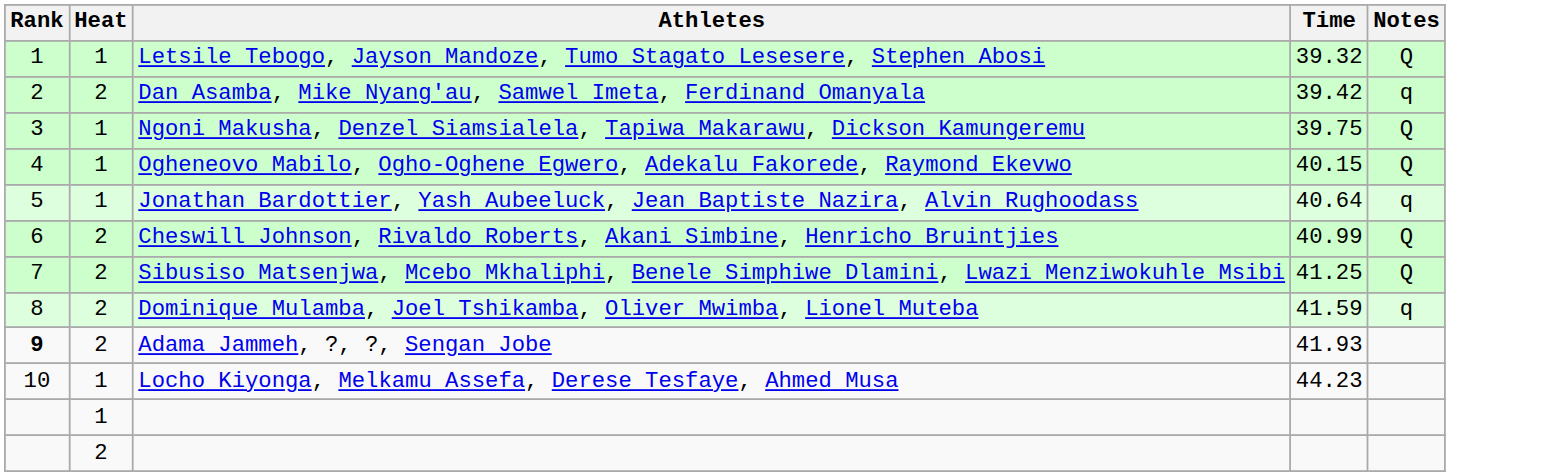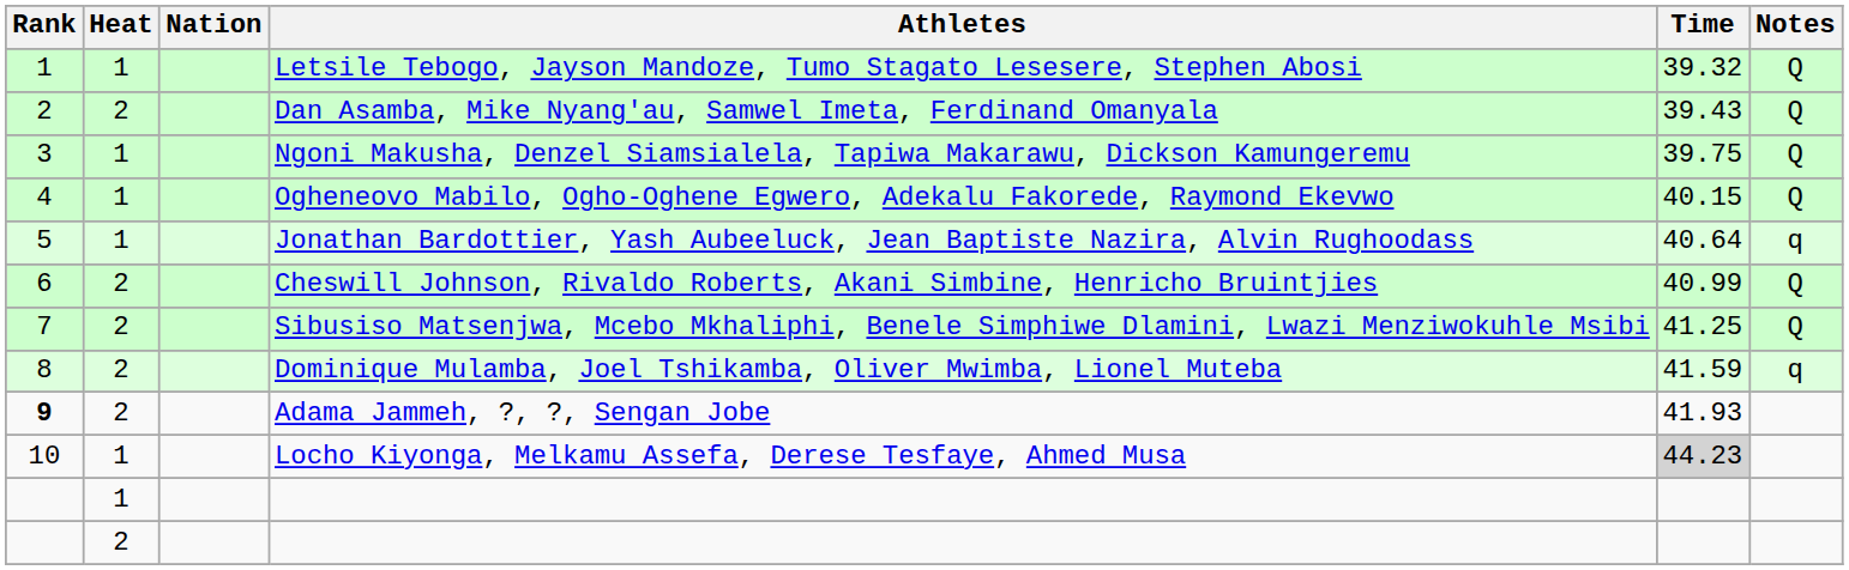 <table class="wikitable sortable" style="text-align:center;font-size:95%">
 <tr>
 <th>Rank</th>
 <th>Heat</th>
+<th>Nation</th>
 <th>Athletes</th>
 <th>Time</th>
 <th>Notes</th>
 </tr>
 <tr bgcolor=ccffcc>
 <td>1</td>
 <td>1</td>
+<td align=left></td>
 <td align=left><a href='#'>Letsile Tebogo</a>, <a href='#'>Jayson Mandoze</a>, <a href='#'>Tumo Stagato Lesesere</a>, <a href='#'>Stephen Abosi</a></td>
 <td>39.32</td>
 <td>Q</td>
 </tr>
 <tr bgcolor=ccffcc>
 <td>2</td>
 <td>2</td>
+<td align=left></td>
 <td align=left><a href='#'>Dan Asamba</a>, <a href='#'>Mike Nyang'au</a>, <a href='#'>Samwel Imeta</a>, <a href='#'>Ferdinand Omanyala</a></td>
-<td>39.42</td>
-<td>q</td>
+<td>39.43</td>
+<td>Q</td>
 </tr>
 <tr bgcolor=ccffcc>
 <td>3</td>
 <td>1</td>
+<td align=left></td>
 <td align=left><a href='#'>Ngoni Makusha</a>, <a href='#'>Denzel Siamsialela</a>, <a href='#'>Tapiwa Makarawu</a>, <a href='#'>Dickson Kamungeremu</a></td>
 <td>39.75</td>
 <td>Q</td>
 </tr>
 <tr bgcolor=ccffcc>
 <td>4</td>
 <td>1</td>
+<td align=left></td>
 <td align=left><a href='#'>Ogheneovo Mabilo</a>, <a href='#'>Ogho-Oghene Egwero</a>, <a href='#'>Adekalu Fakorede</a>, <a href='#'>Raymond Ekevwo</a></td>
 <td>40.15</td>
 <td>Q</td>
 </tr>
 <tr bgcolor=ddffdd>
 <td>5</td>
 <td>1</td>
+<td align=left></td>
 <td align=left><a href='#'>Jonathan Bardottier</a>, <a href='#'>Yash Aubeeluck</a>, <a href='#'>Jean Baptiste Nazira</a>, <a href='#'>Alvin Rughoodass</a></td>
 <td>40.64</td>
 <td>q</td>
 </tr>
 <tr bgcolor=ccffcc>
 <td>6</td>
 <td>2</td>
+<td align=left></td>
 <td align=left><a href='#'>Cheswill Johnson</a>, <a href='#'>Rivaldo Roberts</a>, <a href='#'>Akani Simbine</a>, <a href='#'>Henricho Bruintjies</a></td>
 <td>40.99</td>
 <td>Q</td>
 </tr>
 <tr bgcolor=ccffcc>
 <td>7</td>
 <td>2</td>
+<td align=left></td>
 <td align=left><a href='#'>Sibusiso Matsenjwa</a>, <a href='#'>Mcebo Mkhaliphi</a>, <a href='#'>Benele Simphiwe Dlamini</a>, <a href='#'>Lwazi Menziwokuhle Msibi</a></td>
 <td>41.25</td>
 <td>Q</td>
 </tr>
 <tr bgcolor=ddffdd>
 <td>8</td>
 <td>2</td>
+<td align=left></td>
 <td align=left><a href='#'>Dominique Mulamba</a>, <a href='#'>Joel Tshikamba</a>, <a href='#'>Oliver Mwimba</a>, <a href='#'>Lionel Muteba</a></td>
 <td>41.59</td>
 <td>q</td>
 </tr>
 <tr>
 <td><strong>9</strong></td>
 <td>2</td>
+<td align=left></td>
 <td align=left><a href='#'>Adama Jammeh</a>, ?, ?, <a href='#'>Sengan Jobe</a></td>
 <td>41.93</td>
 <td></td>
 </tr>
 <tr>
 <td>10</td>
 <td>1</td>
+<td align=left></td>
 <td align=left><a href='#'>Locho Kiyonga</a>, <a href='#'>Melkamu Assefa</a>, <a href='#'>Derese Tesfaye</a>, <a href='#'>Ahmed Musa</a></td>
-<td>44.23</td>
+<td style="background: lightgrey;">44.23</td>
 <td></td>
 </tr>
 <tr>
 <td></td>
 <td>1</td>
+<td align=left></td>
 <td align=left></td>
 <td></td>
 <td></td>
 </tr>
 <tr>
 <td></td>
 <td>2</td>
 <td align=left></td>
+<td align=left></td>
 <td></td>
 <td></td>
 </tr>
 </table>
